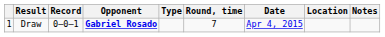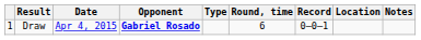 <table class="wikitable" style="text-align:center; font-size:95%">
 <tr>
 <th></th>
 <th>Result</th>
-<th>Record</th>
+<th>Date</th>
 <th>Opponent</th>
 <th>Type</th>
 <th>Round, time</th>
-<th>Date</th>
+<th>Record</th>
 <th>Location</th>
 <th>Notes</th>
 </tr>
 <tr>
 <td>1</td>
 <td>Draw</td>
-<td>0–0–1</td>
+<td><a href='#'>Apr 4, 2015</a></td>
 <td style="text-align:left;"><strong> <a href='#'>Gabriel Rosado</a></strong></td>
 <td></td>
-<td>7</td>
-<td><a href='#'>Apr 4, 2015</a></td>
+<td>6</td>
+<td>0–0–1</td>
 <td style="text-align:left;"> </td>
 <td style="text-align:left;"></td>
 </tr>
 </table>
